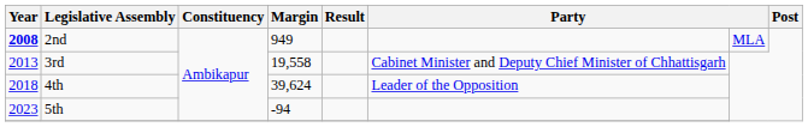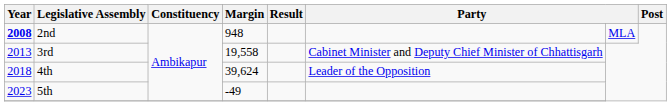 <table class ="wikitable sortable">
 <tr>
 <th>Year</th>
 <th>Legislative Assembly</th>
 <th>Constituency</th>
 <th>Margin</th>
 <th>Result</th>
 <th colspan="2">Party</th>
 <th>Post</th>
 </tr>
 <tr>
 <td><strong><a href='#'>2008</a></strong></td>
 <td>2nd</td>
 <td rowspan=4><a href='#'>Ambikapur</a></td>
-<td>949</td>
+<td>948</td>
 <td></td>
 <td></td>
 <td><a href='#'>MLA</a></td>
 </tr>
 <tr>
 <td><a href='#'>2013</a></td>
 <td>3rd</td>
 <td>19,558</td>
 <td></td>
 <td><a href='#'>Cabinet Minister</a> and <a href='#'>Deputy Chief Minister of Chhattisgarh</a></td>
 </tr>
 <tr>
 <td><a href='#'>2018</a></td>
 <td>4th</td>
 <td>39,624</td>
 <td></td>
 <td><a href='#'>Leader of the Opposition</a></td>
 </tr>
 <tr>
 <td><a href='#'>2023</a></td>
 <td>5th</td>
-<td>-94</td>
+<td>-49</td>
 <td></td>
 <td></td>
 </tr>
 <tr>
 </tr>
 </table>
